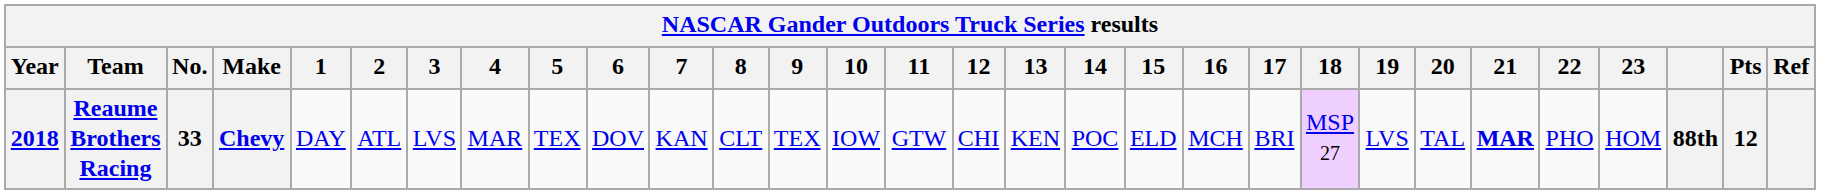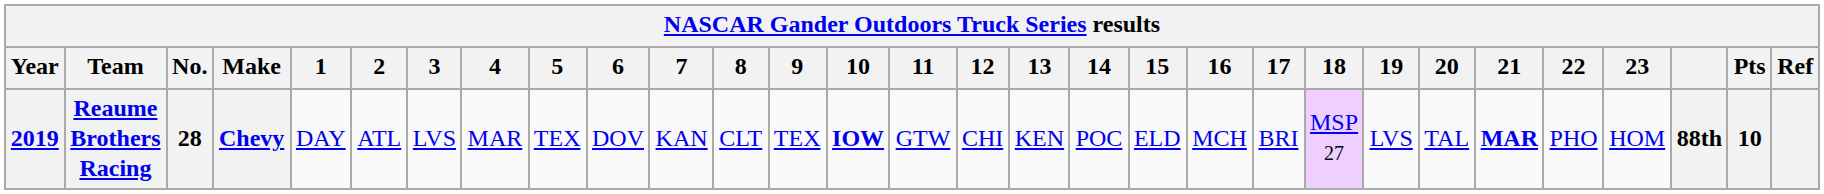 <table class="wikitable" style="text-align:center; font-size:75%">
 <tr>
 <th colspan=45><a href='#'>NASCAR Gander Outdoors Truck Series</a> results</th>
 </tr>
 <tr>
 <th>Year</th>
 <th>Team</th>
 <th>No.</th>
 <th>Make</th>
 <th>1</th>
 <th>2</th>
 <th>3</th>
 <th>4</th>
 <th>5</th>
 <th>6</th>
 <th>7</th>
 <th>8</th>
 <th>9</th>
 <th>10</th>
 <th>11</th>
 <th>12</th>
 <th>13</th>
 <th>14</th>
 <th>15</th>
 <th>16</th>
 <th>17</th>
 <th>18</th>
 <th>19</th>
 <th>20</th>
 <th>21</th>
 <th>22</th>
 <th>23</th>
 <th></th>
 <th>Pts</th>
 <th>Ref</th>
 </tr>
 <tr>
-<th><a href='#'>2018</a></th>
+<th><a href='#'>2019</a></th>
 <th><a href='#'>Reaume Brothers Racing</a></th>
-<th>33</th>
+<th>28</th>
 <th><a href='#'>Chevy</a></th>
 <td><a href='#'>DAY</a></td>
 <td><a href='#'>ATL</a></td>
 <td><a href='#'>LVS</a></td>
 <td><a href='#'>MAR</a></td>
 <td><a href='#'>TEX</a></td>
 <td><a href='#'>DOV</a></td>
 <td><a href='#'>KAN</a></td>
 <td><a href='#'>CLT</a></td>
 <td><a href='#'>TEX</a></td>
-<td><a href='#'>IOW</a></td>
+<td><strong><a href='#'>IOW</a></strong></td>
 <td><a href='#'>GTW</a></td>
 <td><a href='#'>CHI</a></td>
 <td><a href='#'>KEN</a></td>
 <td><a href='#'>POC</a></td>
 <td><a href='#'>ELD</a></td>
 <td><a href='#'>MCH</a></td>
 <td><a href='#'>BRI</a></td>
 <td style="background:#EFCFFF;"><a href='#'>MSP</a><br><small>27</small></td>
 <td><a href='#'>LVS</a></td>
 <td><a href='#'>TAL</a></td>
 <td><strong><a href='#'>MAR</a></strong></td>
 <td><a href='#'>PHO</a></td>
 <td><a href='#'>HOM</a></td>
 <th>88th</th>
-<th>12</th>
+<th>10</th>
 <th></th>
 </tr>
 </table>
